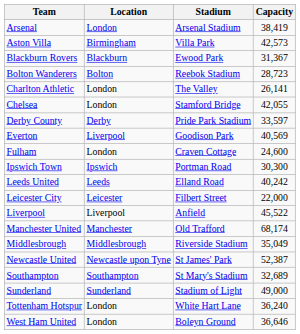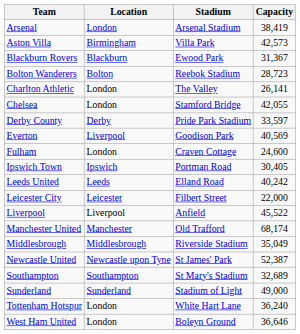 <table class="wikitable sortable">
 <tr>
 <th>Team</th>
 <th>Location</th>
 <th>Stadium</th>
 <th>Capacity</th>
 </tr>
 <tr>
 <td><a href='#'>Arsenal</a></td>
 <td><a href='#'>London</a> </td>
 <td><a href='#'>Arsenal Stadium</a></td>
 <td align="center">38,419</td>
 </tr>
 <tr>
 <td><a href='#'>Aston Villa</a></td>
 <td><a href='#'>Birmingham</a></td>
 <td><a href='#'>Villa Park</a></td>
 <td align="center">42,573</td>
 </tr>
 <tr>
 <td><a href='#'>Blackburn Rovers</a></td>
 <td><a href='#'>Blackburn</a></td>
 <td><a href='#'>Ewood Park</a></td>
 <td align="center">31,367</td>
 </tr>
 <tr>
 <td><a href='#'>Bolton Wanderers</a></td>
 <td><a href='#'>Bolton</a></td>
 <td><a href='#'>Reebok Stadium</a></td>
 <td align="center">28,723</td>
 </tr>
 <tr>
 <td><a href='#'>Charlton Athletic</a></td>
 <td>London </td>
 <td><a href='#'>The Valley</a></td>
 <td align="center">26,141</td>
 </tr>
 <tr>
 <td><a href='#'>Chelsea</a></td>
 <td>London </td>
 <td><a href='#'>Stamford Bridge</a></td>
 <td align="center">42,055</td>
 </tr>
 <tr>
 <td><a href='#'>Derby County</a></td>
 <td><a href='#'>Derby</a></td>
 <td><a href='#'>Pride Park Stadium</a></td>
 <td style="text-align:center;">33,597</td>
 </tr>
 <tr>
 <td><a href='#'>Everton</a></td>
 <td><a href='#'>Liverpool</a> </td>
 <td><a href='#'>Goodison Park</a></td>
 <td align="center">40,569</td>
 </tr>
 <tr>
 <td><a href='#'>Fulham</a></td>
 <td>London </td>
 <td><a href='#'>Craven Cottage</a></td>
 <td align="center">24,600</td>
 </tr>
 <tr>
 <td><a href='#'>Ipswich Town</a></td>
 <td><a href='#'>Ipswich</a></td>
 <td><a href='#'>Portman Road</a></td>
-<td align="center">30,300</td>
+<td align="center">30,405</td>
 </tr>
 <tr>
 <td><a href='#'>Leeds United</a></td>
 <td><a href='#'>Leeds</a></td>
 <td><a href='#'>Elland Road</a></td>
 <td align="center">40,242</td>
 </tr>
 <tr>
 <td><a href='#'>Leicester City</a></td>
 <td><a href='#'>Leicester</a></td>
 <td><a href='#'>Filbert Street</a></td>
 <td align="center">22,000</td>
 </tr>
 <tr>
 <td><a href='#'>Liverpool</a></td>
 <td>Liverpool </td>
 <td><a href='#'>Anfield</a></td>
 <td align="center">45,522</td>
 </tr>
 <tr>
 <td><a href='#'>Manchester United</a></td>
 <td><a href='#'>Manchester</a></td>
 <td><a href='#'>Old Trafford</a></td>
 <td align="center">68,174</td>
 </tr>
 <tr>
 <td><a href='#'>Middlesbrough</a></td>
 <td><a href='#'>Middlesbrough</a></td>
 <td><a href='#'>Riverside Stadium</a></td>
 <td align="center">35,049</td>
 </tr>
 <tr>
 <td><a href='#'>Newcastle United</a></td>
 <td><a href='#'>Newcastle upon Tyne</a></td>
 <td><a href='#'>St James' Park</a></td>
 <td align="center">52,387</td>
 </tr>
 <tr>
 <td><a href='#'>Southampton</a></td>
 <td><a href='#'>Southampton</a></td>
 <td><a href='#'>St Mary's Stadium</a></td>
 <td align="center">32,689</td>
 </tr>
 <tr>
 <td><a href='#'>Sunderland</a></td>
 <td><a href='#'>Sunderland</a></td>
 <td><a href='#'>Stadium of Light</a></td>
 <td align="center">49,000</td>
 </tr>
 <tr>
 <td><a href='#'>Tottenham Hotspur</a></td>
 <td>London </td>
 <td><a href='#'>White Hart Lane</a></td>
 <td align="center">36,240</td>
 </tr>
 <tr>
 <td><a href='#'>West Ham United</a></td>
 <td>London </td>
 <td><a href='#'>Boleyn Ground</a></td>
 <td align="center">36,646</td>
 </tr>
 </table>
